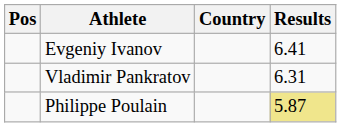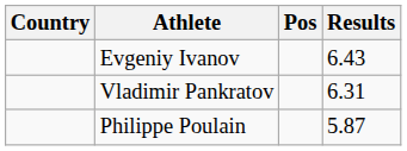 <table class="wikitable">
 <tr>
+<th>Country</th>
+<th>Athlete</th>
 <th>Pos</th>
-<th>Athlete</th>
-<th>Country</th>
 <th>Results</th>
 </tr>
 <tr>
+<td></td>
+<td>Evgeniy Ivanov</td>
 <td align="center"></td>
-<td>Evgeniy Ivanov</td>
-<td></td>
-<td>6.41</td>
+<td>6.43</td>
 </tr>
 <tr>
+<td></td>
+<td>Vladimir Pankratov</td>
 <td align="center"></td>
-<td>Vladimir Pankratov</td>
-<td></td>
 <td>6.31</td>
 </tr>
 <tr>
+<td></td>
+<td>Philippe Poulain</td>
 <td align="center"></td>
-<td>Philippe Poulain</td>
-<td></td>
-<td style="background: khaki;">5.87</td>
+<td>5.87</td>
 </tr>
 </table>
